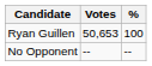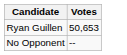 <table class="wikitable">
 <tr>
 <th>Candidate</th>
 <th>Votes</th>
-<th>%</th>
 </tr>
 <tr>
 <td>Ryan Guillen</td>
 <td>50,653</td>
-<td>100</td>
 </tr>
 <tr>
 <td>No Opponent</td>
 <td>--</td>
-<td>--</td>
 </tr>
 </table>
